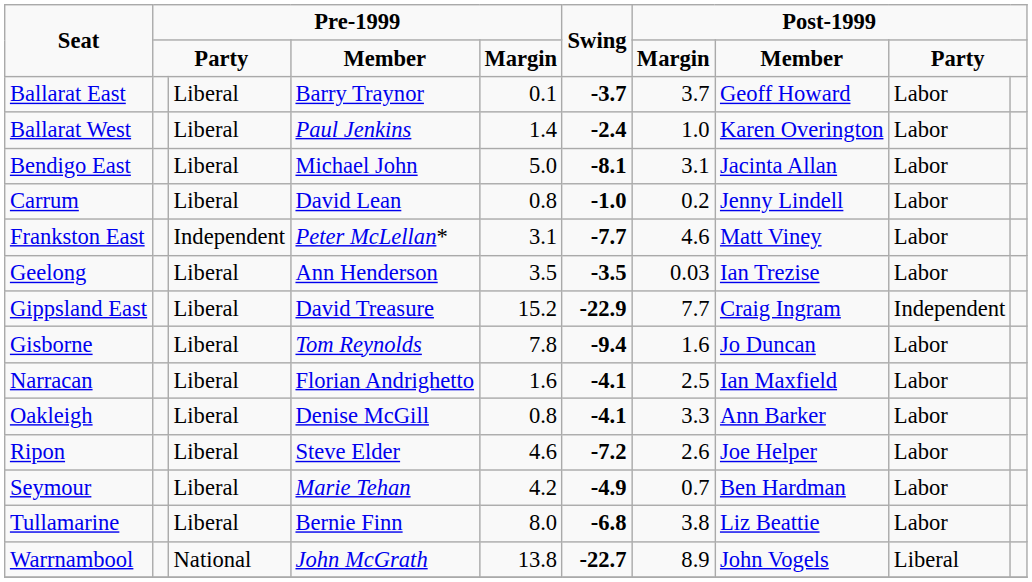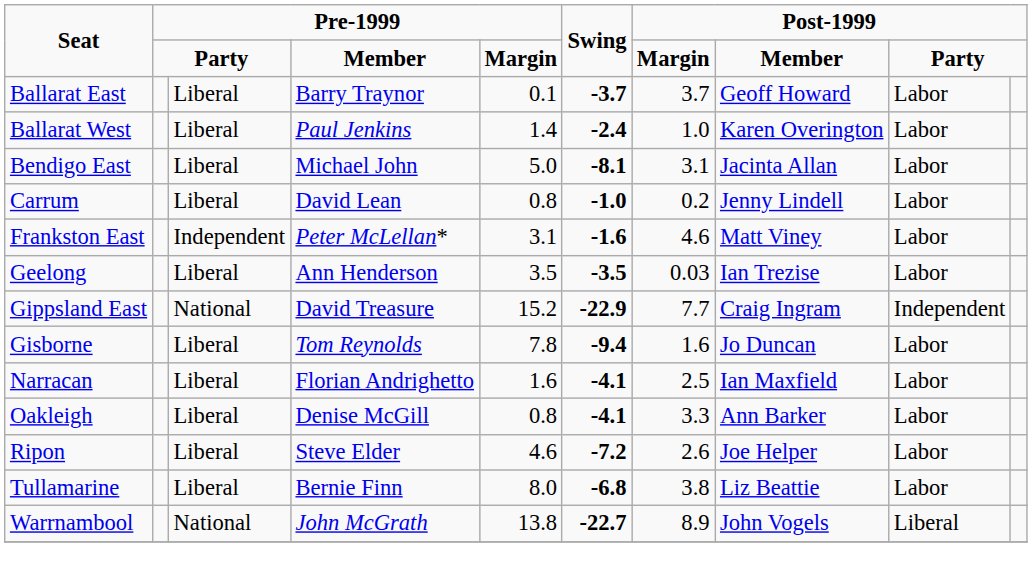 <table class="wikitable">
 <tr>
 <td rowspan="2" style="text-align:center"><strong>Seat</strong></td>
 <td colspan="4" style="text-align:center"><strong>Pre-1999</strong></td>
 <td rowspan="2" style="text-align:center"><strong>Swing</strong></td>
 <td colspan="4" style="text-align:center"><strong>Post-1999</strong></td>
 </tr>
 <tr>
 <td colspan="2" style="text-align:center"><strong>Party</strong></td>
 <td style="text-align:center"><strong>Member</strong></td>
 <td style="text-align:center"><strong>Margin</strong></td>
 <td style="text-align:center"><strong>Margin</strong></td>
 <td style="text-align:center"><strong>Member</strong></td>
 <td colspan="2" style="text-align:center"><strong>Party</strong></td>
 </tr>
 <tr>
 <td><a href='#'>Ballarat East</a></td>
 <td> </td>
 <td>Liberal</td>
 <td><a href='#'>Barry Traynor</a></td>
 <td style="text-align:right;">0.1</td>
 <td style="text-align:right;"><strong>-3.7</strong></td>
 <td style="text-align:right;">3.7</td>
 <td><a href='#'>Geoff Howard</a></td>
 <td>Labor</td>
 <td> </td>
 </tr>
 <tr>
 <td><a href='#'>Ballarat West</a></td>
 <td> </td>
 <td>Liberal</td>
 <td><em><a href='#'>Paul Jenkins</a></em></td>
 <td style="text-align:right;">1.4</td>
 <td style="text-align:right;"><strong>-2.4</strong></td>
 <td style="text-align:right;">1.0</td>
 <td><a href='#'>Karen Overington</a></td>
 <td>Labor</td>
 <td> </td>
 </tr>
 <tr>
 <td><a href='#'>Bendigo East</a></td>
 <td> </td>
 <td>Liberal</td>
 <td><a href='#'>Michael John</a></td>
 <td style="text-align:right;">5.0</td>
 <td style="text-align:right;"><strong>-8.1</strong></td>
 <td style="text-align:right;">3.1</td>
 <td><a href='#'>Jacinta Allan</a></td>
 <td>Labor</td>
 <td> </td>
 </tr>
 <tr>
 <td><a href='#'>Carrum</a></td>
 <td> </td>
 <td>Liberal</td>
 <td><a href='#'>David Lean</a></td>
 <td style="text-align:right;">0.8</td>
 <td style="text-align:right;"><strong>-1.0</strong></td>
 <td style="text-align:right;">0.2</td>
 <td><a href='#'>Jenny Lindell</a></td>
 <td>Labor</td>
 <td> </td>
 </tr>
 <tr>
 <td><a href='#'>Frankston East</a></td>
 <td> </td>
 <td>Independent</td>
 <td><em><a href='#'>Peter McLellan</a></em>*</td>
 <td style="text-align:right;">3.1</td>
-<td style="text-align:right;"><strong>-7.7</strong></td>
+<td style="text-align:right;"><strong>-1.6</strong></td>
 <td style="text-align:right;">4.6</td>
 <td><a href='#'>Matt Viney</a></td>
 <td>Labor</td>
 <td> </td>
 </tr>
 <tr>
 <td><a href='#'>Geelong</a></td>
 <td> </td>
 <td>Liberal</td>
 <td><a href='#'>Ann Henderson</a></td>
 <td style="text-align:right;">3.5</td>
 <td style="text-align:right;"><strong>-3.5</strong></td>
 <td style="text-align:right;">0.03</td>
 <td><a href='#'>Ian Trezise</a></td>
 <td>Labor</td>
 <td> </td>
 </tr>
 <tr>
 <td><a href='#'>Gippsland East</a></td>
 <td> </td>
-<td>Liberal</td>
+<td>National</td>
 <td><a href='#'>David Treasure</a></td>
 <td style="text-align:right;">15.2</td>
 <td style="text-align:right;"><strong>-22.9</strong></td>
 <td style="text-align:right;">7.7</td>
 <td><a href='#'>Craig Ingram</a></td>
 <td>Independent</td>
 <td> </td>
 </tr>
 <tr>
 <td><a href='#'>Gisborne</a></td>
 <td> </td>
 <td>Liberal</td>
 <td><em><a href='#'>Tom Reynolds</a></em></td>
 <td style="text-align:right;">7.8</td>
 <td style="text-align:right;"><strong>-9.4</strong></td>
 <td style="text-align:right;">1.6</td>
 <td><a href='#'>Jo Duncan</a></td>
 <td>Labor</td>
 <td> </td>
 </tr>
 <tr>
 <td><a href='#'>Narracan</a></td>
 <td> </td>
 <td>Liberal</td>
 <td><a href='#'>Florian Andrighetto</a></td>
 <td style="text-align:right;">1.6</td>
 <td style="text-align:right;"><strong>-4.1</strong></td>
 <td style="text-align:right;">2.5</td>
 <td><a href='#'>Ian Maxfield</a></td>
 <td>Labor</td>
 <td> </td>
 </tr>
 <tr>
 <td><a href='#'>Oakleigh</a></td>
 <td> </td>
 <td>Liberal</td>
 <td><a href='#'>Denise McGill</a></td>
 <td style="text-align:right;">0.8</td>
 <td style="text-align:right;"><strong>-4.1</strong></td>
 <td style="text-align:right;">3.3</td>
 <td><a href='#'>Ann Barker</a></td>
 <td>Labor</td>
 <td> </td>
 </tr>
 <tr>
 <td><a href='#'>Ripon</a></td>
 <td> </td>
 <td>Liberal</td>
 <td><a href='#'>Steve Elder</a></td>
 <td style="text-align:right;">4.6</td>
 <td style="text-align:right;"><strong>-7.2</strong></td>
 <td style="text-align:right;">2.6</td>
 <td><a href='#'>Joe Helper</a></td>
 <td>Labor</td>
 <td> </td>
 </tr>
 <tr>
-<td><a href='#'>Seymour</a></td>
-<td> </td>
-<td>Liberal</td>
-<td><em><a href='#'>Marie Tehan</a></em></td>
-<td style="text-align:right;">4.2</td>
-<td style="text-align:right;"><strong>-4.9</strong></td>
-<td style="text-align:right;">0.7</td>
-<td><a href='#'>Ben Hardman</a></td>
-<td>Labor</td>
-<td> </td>
-</tr>
-<tr>
 <td><a href='#'>Tullamarine</a></td>
 <td> </td>
 <td>Liberal</td>
 <td><a href='#'>Bernie Finn</a></td>
 <td style="text-align:right;">8.0</td>
 <td style="text-align:right;"><strong>-6.8</strong></td>
 <td style="text-align:right;">3.8</td>
 <td><a href='#'>Liz Beattie</a></td>
 <td>Labor</td>
 <td> </td>
 </tr>
 <tr>
 <td><a href='#'>Warrnambool</a></td>
 <td> </td>
 <td>National</td>
 <td><em><a href='#'>John McGrath</a></em></td>
 <td style="text-align:right;">13.8</td>
 <td style="text-align:right;"><strong>-22.7</strong></td>
 <td style="text-align:right;">8.9</td>
 <td><a href='#'>John Vogels</a></td>
 <td>Liberal</td>
 <td> </td>
 </tr>
 <tr>
 </tr>
 </table>
